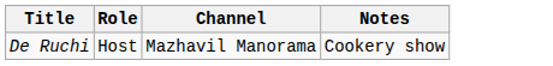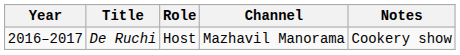 <table class="wikitable">
 <tr>
+<th scope="col">Year</th>
 <th scope="col">Title</th>
 <th scope="col">Role</th>
 <th scope="col">Channel</th>
 <th scope="col" class="unsortable">Notes</th>
 </tr>
 <tr>
+<td>2016–2017</td>
 <td><em>De Ruchi</em></td>
 <td>Host</td>
 <td>Mazhavil Manorama</td>
 <td>Cookery show</td>
 </tr>
 </table>
